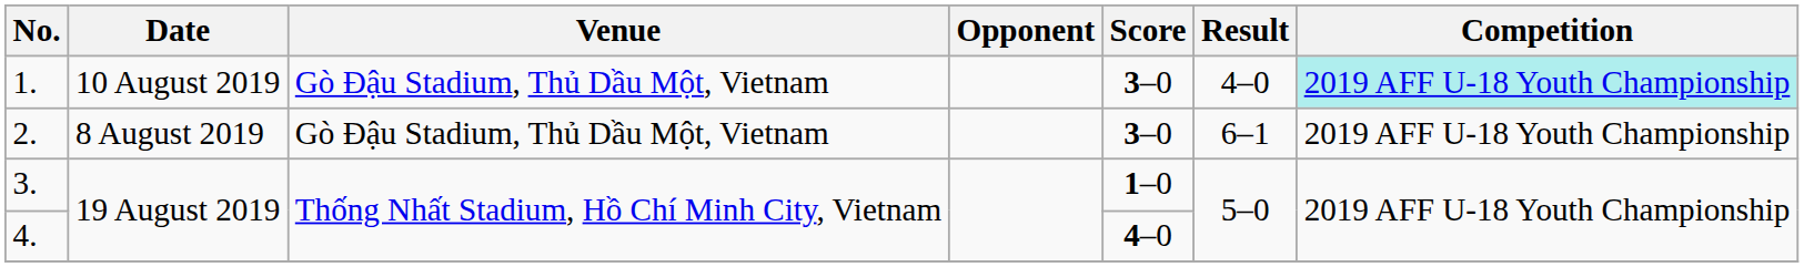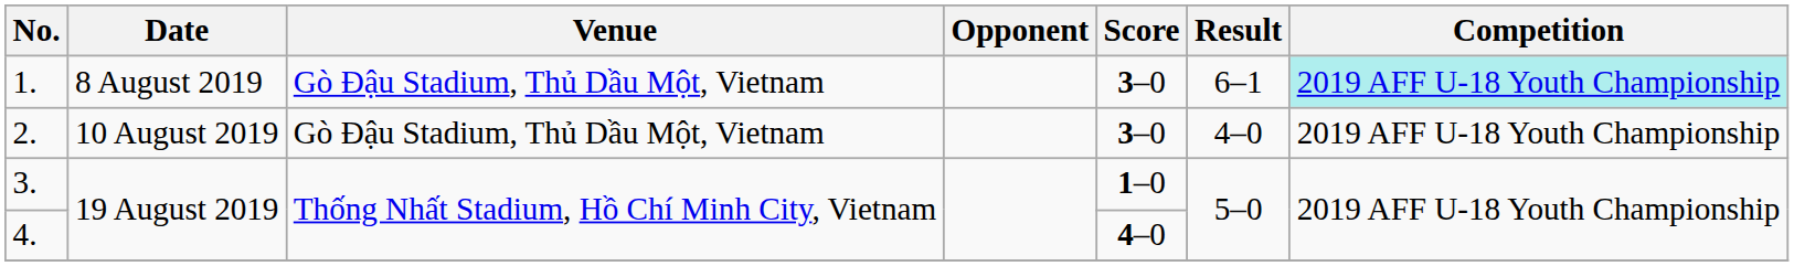 <table class="wikitable">
 <tr>
 <th>No.</th>
 <th>Date</th>
 <th>Venue</th>
 <th>Opponent</th>
 <th>Score</th>
 <th>Result</th>
 <th>Competition</th>
 </tr>
 <tr>
 <td>1.</td>
-<td>10 August 2019</td>
+<td>8 August 2019</td>
 <td><a href='#'>Gò Đậu Stadium</a>, <a href='#'>Thủ Dầu Một</a>, Vietnam</td>
 <td></td>
 <td align=center><strong>3</strong>–0</td>
-<td align=center>4–0</td>
+<td align=center>6–1</td>
 <td style="background: paleturquoise;"><a href='#'>2019 AFF U-18 Youth Championship</a></td>
 </tr>
 <tr>
 <td>2.</td>
-<td>8 August 2019</td>
+<td>10 August 2019</td>
 <td>Gò Đậu Stadium, Thủ Dầu Một, Vietnam</td>
 <td></td>
 <td align=center><strong>3</strong>–0</td>
-<td align=center>6–1</td>
+<td align=center>4–0</td>
 <td>2019 AFF U-18 Youth Championship</td>
 </tr>
 <tr>
 <td>3.</td>
 <td rowspan=2>19 August 2019</td>
 <td rowspan=2><a href='#'>Thống Nhất Stadium</a>, <a href='#'>Hồ Chí Minh City</a>, Vietnam</td>
 <td rowspan=2></td>
 <td align=center><strong>1</strong>–0</td>
 <td rowspan=2 align=center>5–0</td>
 <td rowspan=2>2019 AFF U-18 Youth Championship</td>
 </tr>
 <tr>
 <td>4.</td>
 <td align=center><strong>4</strong>–0</td>
 </tr>
 <tr>
 </tr>
 </table>
